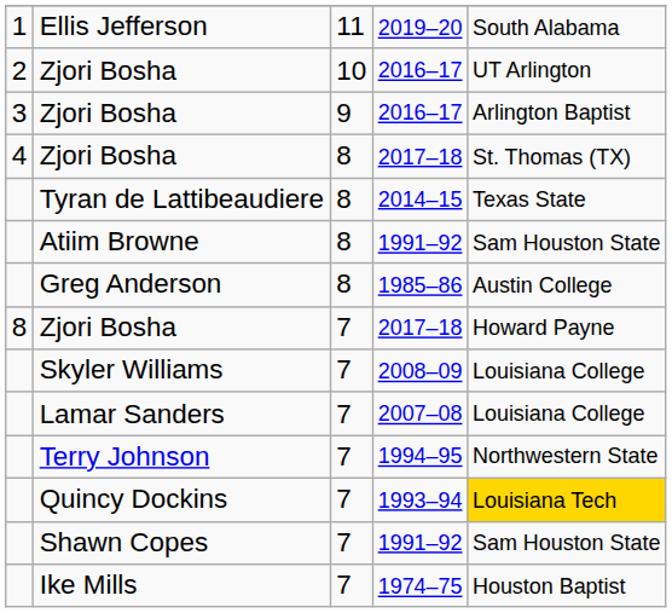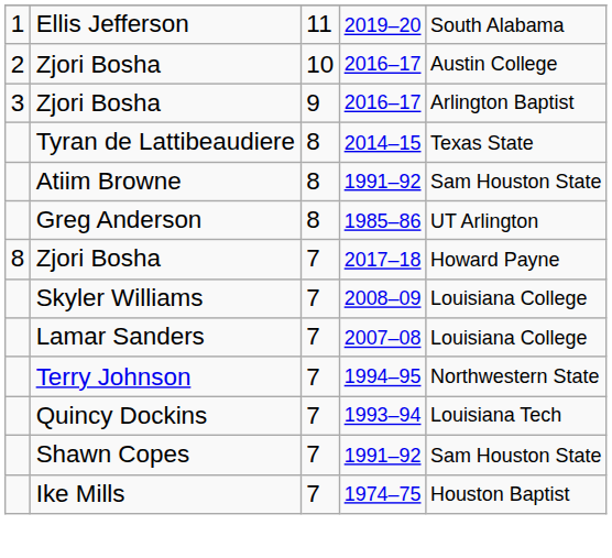 <table class="wikitable">
 <tr>
 </tr>
 <tr>
 <td>1</td>
 <td>Ellis Jefferson</td>
 <td>11</td>
 <td style="font-size:80%;"><a href='#'>2019–20</a></td>
 <td style="font-size:80%;">South Alabama</td>
 </tr>
 <tr>
 <td>2</td>
 <td>Zjori Bosha</td>
 <td>10</td>
 <td style="font-size:80%;"><a href='#'>2016–17</a></td>
-<td style="font-size:80%;">UT Arlington</td>
+<td style="font-size:80%;">Austin College</td>
 </tr>
 <tr>
 <td>3</td>
 <td>Zjori Bosha</td>
 <td>9</td>
 <td style="font-size:80%;"><a href='#'>2016–17</a></td>
 <td style="font-size:80%;">Arlington Baptist</td>
-</tr>
-<tr>
-<td>4</td>
-<td>Zjori Bosha</td>
-<td>8</td>
-<td style="font-size:80%;"><a href='#'>2017–18</a></td>
-<td style="font-size:80%;">St. Thomas (TX)</td>
 </tr>
 <tr>
 <td></td>
 <td>Tyran de Lattibeaudiere</td>
 <td>8</td>
 <td style="font-size:80%;"><a href='#'>2014–15</a></td>
 <td style="font-size:80%;">Texas State</td>
 </tr>
 <tr>
 <td></td>
 <td>Atiim Browne</td>
 <td>8</td>
 <td style="font-size:80%;"><a href='#'>1991–92</a></td>
 <td style="font-size:80%;">Sam Houston State</td>
 </tr>
 <tr>
 <td></td>
 <td>Greg Anderson</td>
 <td>8</td>
 <td style="font-size:80%;"><a href='#'>1985–86</a></td>
-<td style="font-size:80%;">Austin College</td>
+<td style="font-size:80%;">UT Arlington</td>
 </tr>
 <tr>
 <td>8</td>
 <td>Zjori Bosha</td>
 <td>7</td>
 <td style="font-size:80%;"><a href='#'>2017–18</a></td>
 <td style="font-size:80%;">Howard Payne</td>
 </tr>
 <tr>
 <td></td>
 <td>Skyler Williams</td>
 <td>7</td>
 <td style="font-size:80%;"><a href='#'>2008–09</a></td>
 <td style="font-size:80%;">Louisiana College</td>
 </tr>
 <tr>
 <td></td>
 <td>Lamar Sanders</td>
 <td>7</td>
 <td style="font-size:80%;"><a href='#'>2007–08</a></td>
 <td style="font-size:80%;">Louisiana College</td>
 </tr>
 <tr>
 <td></td>
 <td><a href='#'>Terry Johnson</a></td>
 <td>7</td>
 <td style="font-size:80%;"><a href='#'>1994–95</a></td>
 <td style="font-size:80%;">Northwestern State</td>
 </tr>
 <tr>
 <td></td>
 <td>Quincy Dockins</td>
 <td>7</td>
 <td style="font-size:80%;"><a href='#'>1993–94</a></td>
-<td style="background: gold; font-size:80%;">Louisiana Tech</td>
+<td style="font-size:80%;">Louisiana Tech</td>
 </tr>
 <tr>
 <td></td>
 <td>Shawn Copes</td>
 <td>7</td>
 <td style="font-size:80%;"><a href='#'>1991–92</a></td>
 <td style="font-size:80%;">Sam Houston State</td>
 </tr>
 <tr>
 <td></td>
 <td>Ike Mills</td>
 <td>7</td>
 <td style="font-size:80%;"><a href='#'>1974–75</a></td>
 <td style="font-size:80%;">Houston Baptist</td>
 </tr>
 </table>
